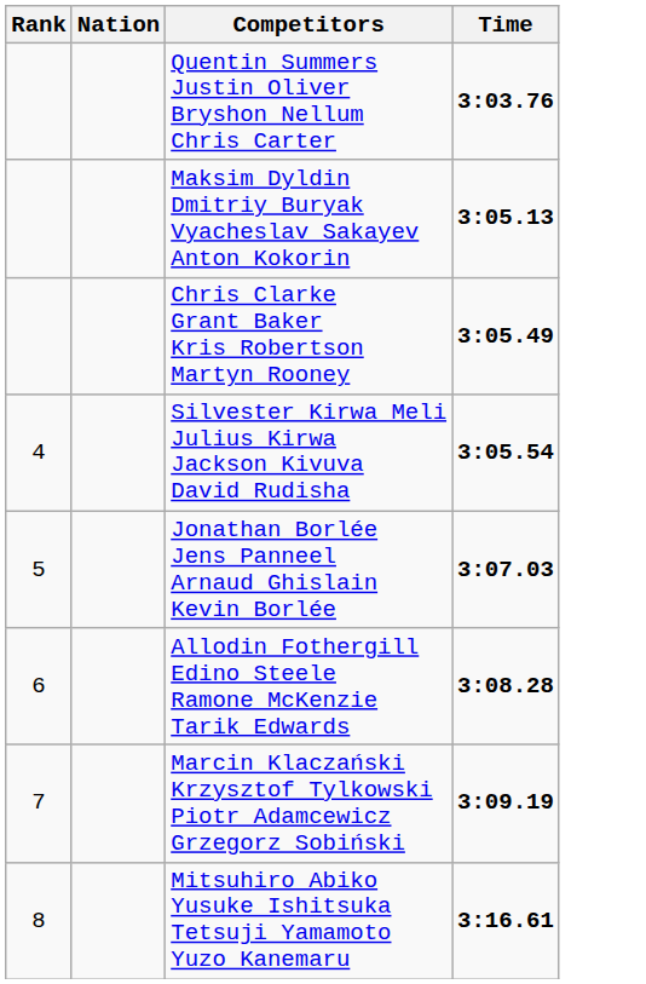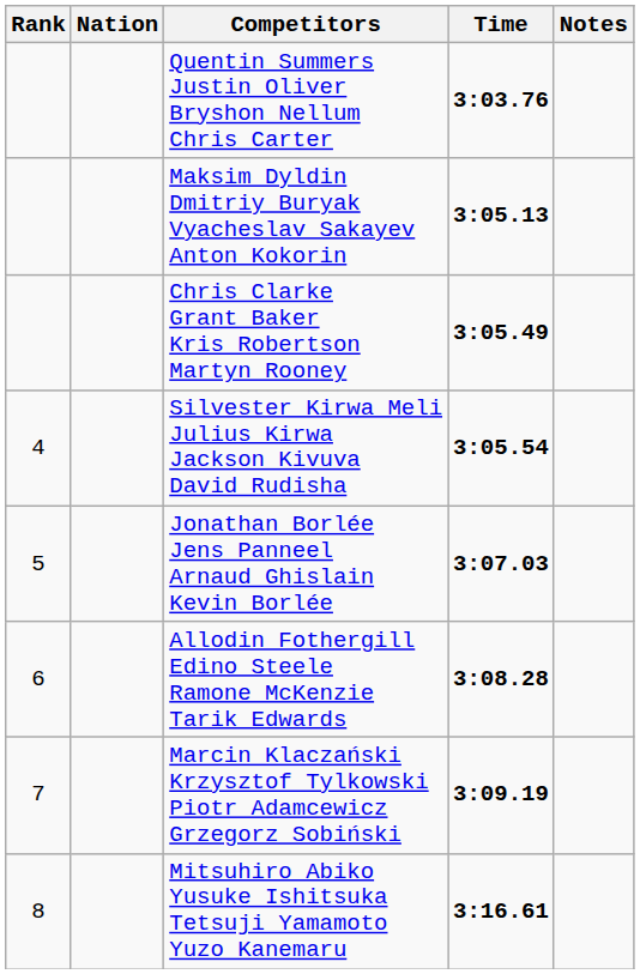 <table class="wikitable sortable" style="text-align:center">
 <tr>
 <th>Rank</th>
 <th>Nation</th>
 <th>Competitors</th>
 <th>Time</th>
+<th>Notes</th>
 </tr>
 <tr>
 <td></td>
 <td align=left></td>
 <td align=left><a href='#'>Quentin Summers</a><br><a href='#'>Justin Oliver</a><br><a href='#'>Bryshon Nellum</a><br><a href='#'>Chris Carter</a></td>
 <td><strong>3:03.76</strong></td>
+<td></td>
 </tr>
 <tr>
 <td></td>
 <td align=left></td>
 <td align=left><a href='#'>Maksim Dyldin</a><br><a href='#'>Dmitriy Buryak</a><br><a href='#'>Vyacheslav Sakayev</a><br><a href='#'>Anton Kokorin</a></td>
 <td><strong>3:05.13</strong></td>
+<td></td>
 </tr>
 <tr>
 <td></td>
 <td align=left></td>
 <td align=left><a href='#'>Chris Clarke</a><br><a href='#'>Grant Baker</a><br><a href='#'>Kris Robertson</a><br><a href='#'>Martyn Rooney</a></td>
 <td><strong>3:05.49</strong></td>
+<td></td>
 </tr>
 <tr>
 <td>4</td>
 <td align=left></td>
 <td align=left><a href='#'>Silvester Kirwa Meli</a><br><a href='#'>Julius Kirwa</a><br><a href='#'>Jackson Kivuva</a><br><a href='#'>David Rudisha</a></td>
 <td><strong>3:05.54</strong></td>
+<td></td>
 </tr>
 <tr>
 <td>5</td>
 <td align=left></td>
 <td align=left><a href='#'>Jonathan Borlée</a><br><a href='#'>Jens Panneel</a><br><a href='#'>Arnaud Ghislain</a><br><a href='#'>Kevin Borlée</a></td>
 <td><strong>3:07.03</strong></td>
+<td></td>
 </tr>
 <tr>
 <td>6</td>
 <td align=left></td>
 <td align=left><a href='#'>Allodin Fothergill</a><br><a href='#'>Edino Steele</a><br><a href='#'>Ramone McKenzie</a><br><a href='#'>Tarik Edwards</a></td>
 <td><strong>3:08.28</strong></td>
+<td></td>
 </tr>
 <tr>
 <td>7</td>
 <td align=left></td>
 <td align=left><a href='#'>Marcin Klaczański</a><br><a href='#'>Krzysztof Tylkowski</a><br><a href='#'>Piotr Adamcewicz</a><br><a href='#'>Grzegorz Sobiński</a></td>
 <td><strong>3:09.19</strong></td>
+<td></td>
 </tr>
 <tr>
 <td>8</td>
 <td align=left></td>
 <td align=left><a href='#'>Mitsuhiro Abiko</a><br><a href='#'>Yusuke Ishitsuka</a><br><a href='#'>Tetsuji Yamamoto</a><br><a href='#'>Yuzo Kanemaru</a></td>
 <td><strong>3:16.61</strong></td>
+<td></td>
 </tr>
 </table>
